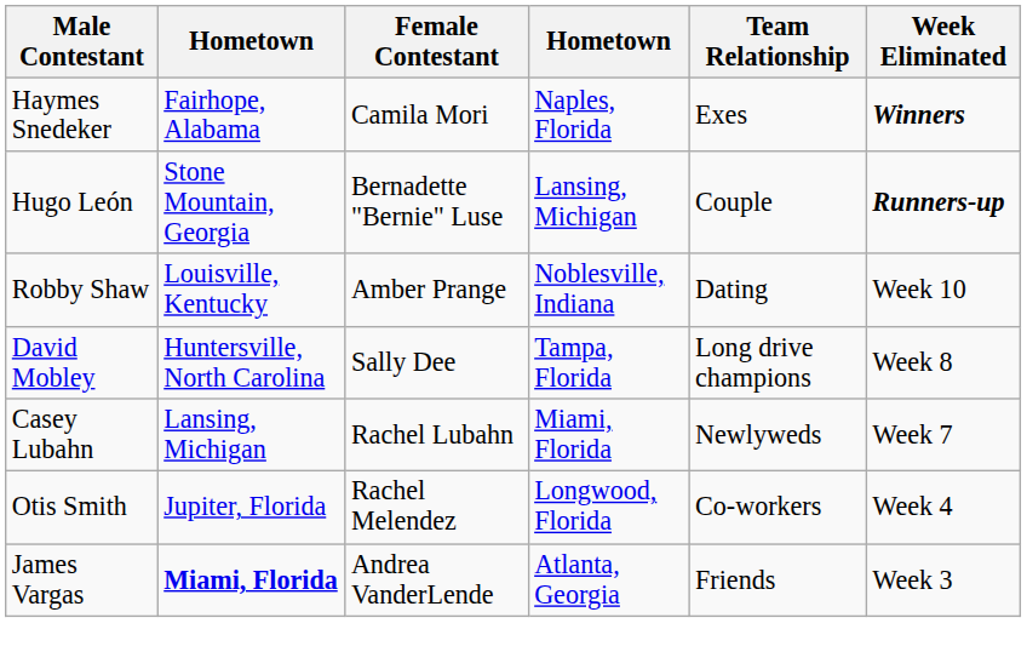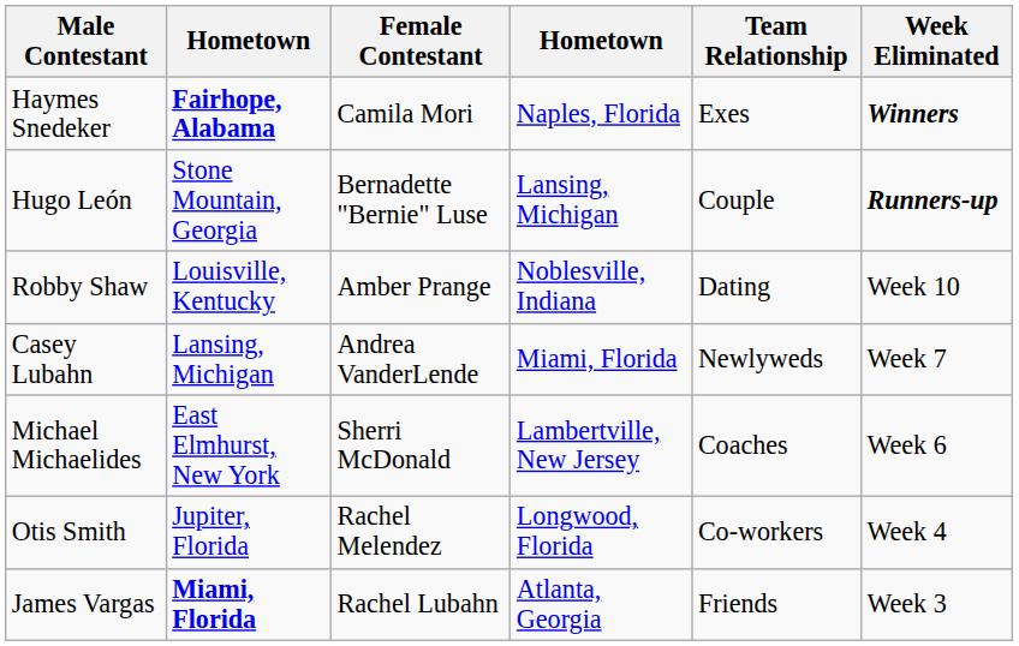 <table class="wikitable">
 <tr>
 <th>Male Contestant</th>
 <th>Hometown</th>
 <th>Female Contestant</th>
 <th>Hometown</th>
 <th>Team Relationship</th>
 <th>Week Eliminated</th>
 </tr>
 <tr>
 <td>Haymes Snedeker</td>
-<td><a href='#'>Fairhope, Alabama</a></td>
+<td><strong><a href='#'>Fairhope, Alabama</a></strong></td>
 <td>Camila Mori</td>
 <td><a href='#'>Naples, Florida</a></td>
 <td>Exes</td>
 <td><strong><em>Winners</em></strong></td>
 </tr>
 <tr>
 <td>Hugo León</td>
 <td><a href='#'>Stone Mountain, Georgia</a></td>
 <td>Bernadette "Bernie" Luse</td>
 <td><a href='#'>Lansing, Michigan</a></td>
 <td>Couple</td>
 <td><strong><em>Runners-up</em></strong></td>
 </tr>
 <tr>
 <td>Robby Shaw</td>
 <td><a href='#'>Louisville, Kentucky</a></td>
 <td>Amber Prange</td>
 <td><a href='#'>Noblesville, Indiana</a></td>
 <td>Dating</td>
 <td>Week 10</td>
 </tr>
 <tr>
-<td><a href='#'>David Mobley</a></td>
-<td><a href='#'>Huntersville, North Carolina</a></td>
-<td>Sally Dee</td>
-<td><a href='#'>Tampa, Florida</a></td>
-<td>Long drive champions</td>
-<td>Week 8</td>
-</tr>
-<tr>
 <td>Casey Lubahn</td>
 <td><a href='#'>Lansing, Michigan</a></td>
-<td>Rachel Lubahn</td>
+<td>Andrea VanderLende</td>
 <td><a href='#'>Miami, Florida</a></td>
 <td>Newlyweds</td>
 <td>Week 7</td>
+</tr>
+<tr>
+<td>Michael Michaelides</td>
+<td><a href='#'>East Elmhurst, New York</a></td>
+<td>Sherri McDonald</td>
+<td><a href='#'>Lambertville, New Jersey</a></td>
+<td>Coaches</td>
+<td>Week 6</td>
 </tr>
 <tr>
 <td>Otis Smith</td>
 <td><a href='#'>Jupiter, Florida</a></td>
 <td>Rachel Melendez</td>
 <td><a href='#'>Longwood, Florida</a></td>
 <td>Co-workers</td>
 <td>Week 4</td>
 </tr>
 <tr>
 <td>James Vargas</td>
 <td><strong><a href='#'>Miami, Florida</a></strong></td>
-<td>Andrea VanderLende</td>
+<td>Rachel Lubahn</td>
 <td><a href='#'>Atlanta, Georgia</a></td>
 <td>Friends</td>
 <td>Week 3</td>
 </tr>
 </table>
